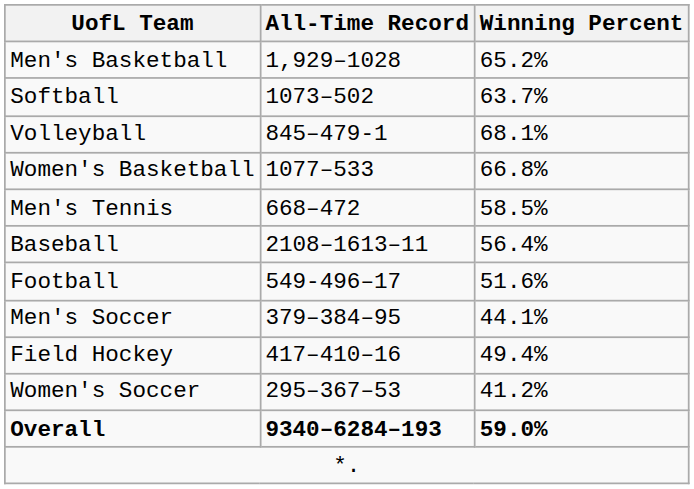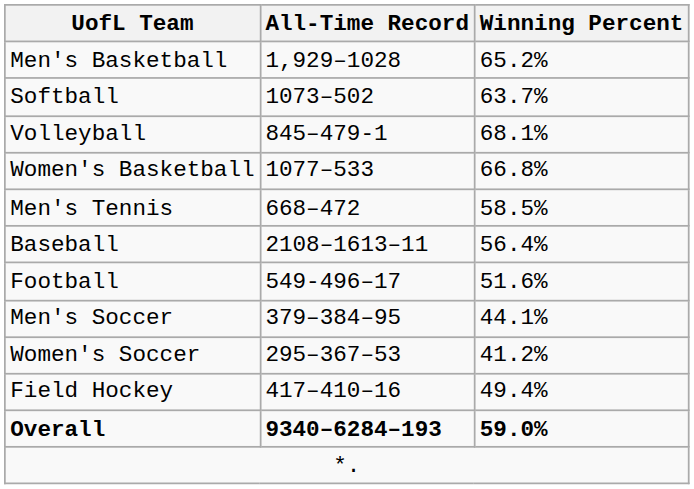 <table class="wikitable">
 <tr>
 <th>UofL Team</th>
 <th>All-Time Record</th>
 <th>Winning Percent</th>
 </tr>
 <tr>
 <td>Men's Basketball</td>
 <td>1,929–1028</td>
 <td>65.2%</td>
 </tr>
 <tr>
 <td>Softball</td>
 <td>1073–502</td>
 <td>63.7%</td>
 </tr>
 <tr>
 <td>Volleyball</td>
 <td>845–479-1</td>
 <td>68.1%</td>
 </tr>
 <tr>
 <td>Women's Basketball</td>
 <td>1077–533</td>
 <td>66.8%</td>
 </tr>
 <tr>
 <td>Men's Tennis</td>
 <td>668–472</td>
 <td>58.5%</td>
 </tr>
 <tr>
 <td>Baseball</td>
 <td>2108–1613–11</td>
 <td>56.4%</td>
 </tr>
 <tr>
 <td>Football</td>
 <td>549-496–17</td>
 <td>51.6%</td>
 </tr>
 <tr>
 <td>Men's Soccer</td>
 <td>379–384–95</td>
 <td>44.1%</td>
 </tr>
 <tr>
+<td>Women's Soccer</td>
+<td>295–367–53</td>
+<td>41.2%</td>
+</tr>
+<tr>
 <td>Field Hockey</td>
 <td>417–410–16</td>
 <td>49.4%</td>
-</tr>
-<tr>
-<td>Women's Soccer</td>
-<td>295–367–53</td>
-<td>41.2%</td>
 </tr>
 <tr>
 <td><strong>Overall</strong></td>
 <td><strong>9340–6284–193</strong></td>
 <td><strong>59.0%</strong></td>
 </tr>
 <tr>
 <td colspan="3" style="text-align: center;">*.</td>
 </tr>
 </table>
